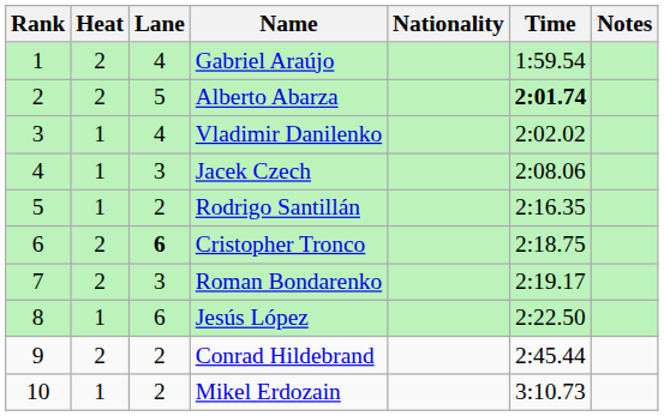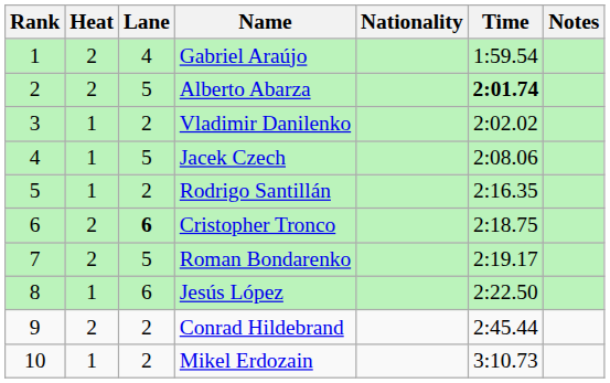 <table class="wikitable sortable" style="text-align:center">
 <tr>
 <th>Rank</th>
 <th>Heat</th>
 <th>Lane</th>
 <th>Name</th>
 <th>Nationality</th>
 <th>Time</th>
 <th>Notes</th>
 </tr>
 <tr bgcolor=bbf3bb>
 <td>1</td>
 <td>2</td>
 <td>4</td>
 <td align=left><a href='#'>Gabriel Araújo</a></td>
 <td align=left></td>
 <td>1:59.54</td>
 <td></td>
 </tr>
 <tr bgcolor=bbf3bb>
 <td>2</td>
 <td>2</td>
 <td>5</td>
 <td align=left><a href='#'>Alberto Abarza</a></td>
 <td align=left></td>
 <td><strong>2:01.74</strong></td>
 <td></td>
 </tr>
 <tr bgcolor=bbf3bb>
 <td>3</td>
 <td>1</td>
-<td>4</td>
+<td>2</td>
 <td align=left><a href='#'>Vladimir Danilenko</a></td>
 <td align=left></td>
 <td>2:02.02</td>
 <td></td>
 </tr>
 <tr bgcolor=bbf3bb>
 <td>4</td>
 <td>1</td>
-<td>3</td>
+<td>5</td>
 <td align=left><a href='#'>Jacek Czech</a></td>
 <td align=left></td>
 <td>2:08.06</td>
 <td></td>
 </tr>
 <tr bgcolor=bbf3bb>
 <td>5</td>
 <td>1</td>
 <td>2</td>
 <td align=left><a href='#'>Rodrigo Santillán</a></td>
 <td align=left></td>
 <td>2:16.35</td>
 <td></td>
 </tr>
 <tr bgcolor=bbf3bb>
 <td>6</td>
 <td>2</td>
 <td><strong>6</strong></td>
 <td align=left><a href='#'>Cristopher Tronco</a></td>
 <td align=left></td>
 <td>2:18.75</td>
 <td></td>
 </tr>
 <tr bgcolor=bbf3bb>
 <td>7</td>
 <td>2</td>
-<td>3</td>
+<td>5</td>
 <td align=left><a href='#'>Roman Bondarenko</a></td>
 <td align=left></td>
 <td>2:19.17</td>
 <td></td>
 </tr>
 <tr bgcolor=bbf3bb>
 <td>8</td>
 <td>1</td>
 <td>6</td>
 <td align=left><a href='#'>Jesús López</a></td>
 <td align=left></td>
 <td>2:22.50</td>
 <td></td>
 </tr>
 <tr>
 <td>9</td>
 <td>2</td>
 <td>2</td>
 <td align=left><a href='#'>Conrad Hildebrand</a></td>
 <td align=left></td>
 <td>2:45.44</td>
 <td></td>
 </tr>
 <tr>
 <td>10</td>
 <td>1</td>
 <td>2</td>
 <td align=left><a href='#'>Mikel Erdozain</a></td>
 <td align=left></td>
 <td>3:10.73</td>
 <td></td>
 </tr>
 </table>
